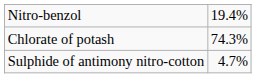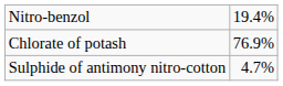 <table class="wikitable">
 <tr>
 <td>Nitro-benzol</td>
 <td align="right">19.4%</td>
 </tr>
 <tr>
 <td>Chlorate of potash</td>
-<td align="right">74.3%</td>
+<td align="right">76.9%</td>
 </tr>
 <tr>
 <td>Sulphide of antimony nitro-cotton</td>
 <td align="right">4.7%</td>
 </tr>
 </table>
